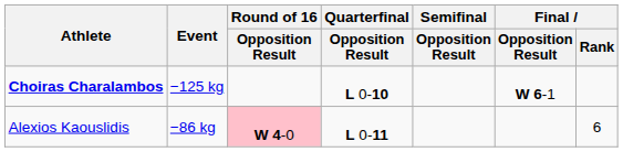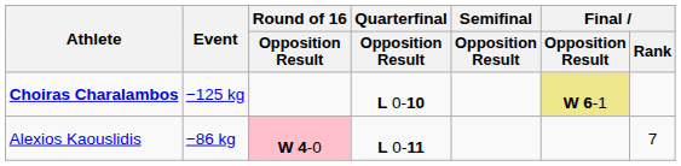 <table class="wikitable" style="font-size:90%">
 <tr>
 <th rowspan="2">Athlete</th>
 <th rowspan="2">Event</th>
 <th>Round of 16</th>
 <th>Quarterfinal</th>
 <th>Semifinal</th>
 <th colspan=2>Final / </th>
 </tr>
 <tr style="font-size: 95%">
 <th>Opposition<br>Result</th>
 <th>Opposition<br>Result</th>
 <th>Opposition<br>Result</th>
 <th>Opposition<br>Result</th>
 <th>Rank</th>
 </tr>
 <tr align=center>
 <td align=left><strong><a href='#'>Choiras Charalambos</a></strong></td>
 <td align=left><a href='#'>−125 kg</a></td>
 <td></td>
 <td><br><strong>L</strong> 0-<strong>10</strong></td>
 <td></td>
-<td><br><strong>W</strong> <strong>6</strong>-1</td>
+<td style="background: khaki;"><br><strong>W</strong> <strong>6</strong>-1</td>
 <td></td>
 </tr>
 <tr align=center>
 <td align=left><a href='#'>Alexios Kaouslidis</a></td>
 <td align=left><a href='#'>−86 kg</a></td>
 <td style="background: pink;"><br><strong>W</strong> <strong>4</strong>-0</td>
 <td><br><strong>L</strong> 0-<strong>11</strong></td>
 <td></td>
 <td></td>
-<td>6</td>
+<td>7</td>
 </tr>
 </table>
